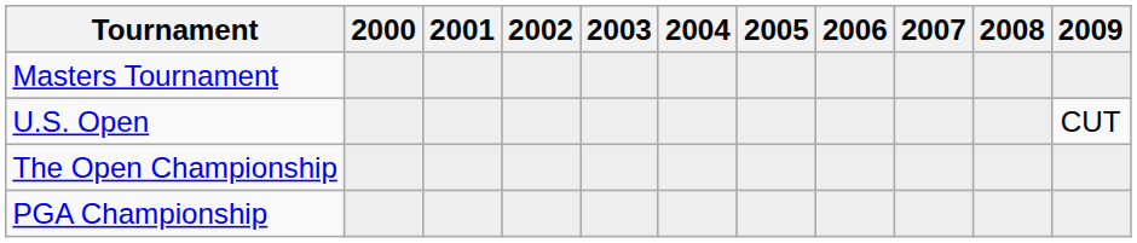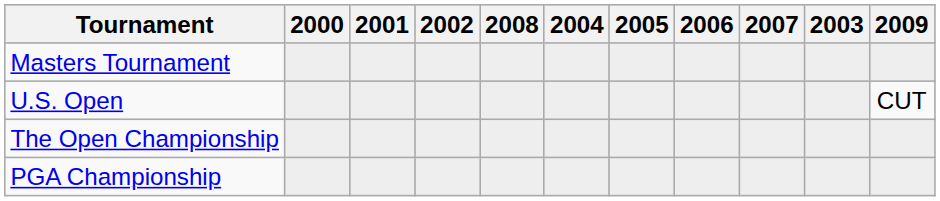 <table class="wikitable" style="font-size:95%;text-align:center;">
 <tr>
 <th>Tournament</th>
 <th>2000</th>
 <th>2001</th>
 <th>2002</th>
-<th>2003</th>
+<th>2008</th>
 <th>2004</th>
 <th>2005</th>
 <th>2006</th>
 <th>2007</th>
-<th>2008</th>
+<th>2003</th>
 <th>2009</th>
 </tr>
 <tr>
 <td align=left><a href='#'>Masters Tournament</a></td>
 <td style="background:#eeeeee;"></td>
 <td style="background:#eeeeee;"></td>
 <td style="background:#eeeeee;"></td>
 <td style="background:#eeeeee;"></td>
 <td style="background:#eeeeee;"></td>
 <td style="background:#eeeeee;"></td>
 <td style="background:#eeeeee;"></td>
 <td style="background:#eeeeee;"></td>
 <td style="background:#eeeeee;"></td>
 <td style="background:#eeeeee;"></td>
 </tr>
 <tr>
 <td align=left><a href='#'>U.S. Open</a></td>
 <td style="background:#eeeeee;"></td>
 <td style="background:#eeeeee;"></td>
 <td style="background:#eeeeee;"></td>
 <td style="background:#eeeeee;"></td>
 <td style="background:#eeeeee;"></td>
 <td style="background:#eeeeee;"></td>
 <td style="background:#eeeeee;"></td>
 <td style="background:#eeeeee;"></td>
 <td style="background:#eeeeee;"></td>
 <td>CUT</td>
 </tr>
 <tr>
 <td align=left><a href='#'>The Open Championship</a></td>
 <td style="background:#eeeeee;"></td>
 <td style="background:#eeeeee;"></td>
 <td style="background:#eeeeee;"></td>
 <td style="background:#eeeeee;"></td>
 <td style="background:#eeeeee;"></td>
 <td style="background:#eeeeee;"></td>
 <td style="background:#eeeeee;"></td>
 <td style="background:#eeeeee;"></td>
 <td style="background:#eeeeee;"></td>
 <td style="background:#eeeeee;"></td>
 </tr>
 <tr>
 <td align=left><a href='#'>PGA Championship</a></td>
 <td style="background:#eeeeee;"></td>
 <td style="background:#eeeeee;"></td>
 <td style="background:#eeeeee;"></td>
 <td style="background:#eeeeee;"></td>
 <td style="background:#eeeeee;"></td>
 <td style="background:#eeeeee;"></td>
 <td style="background:#eeeeee;"></td>
 <td style="background:#eeeeee;"></td>
 <td style="background:#eeeeee;"></td>
 <td style="background:#eeeeee;"></td>
 </tr>
 </table>
